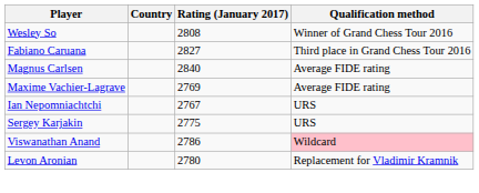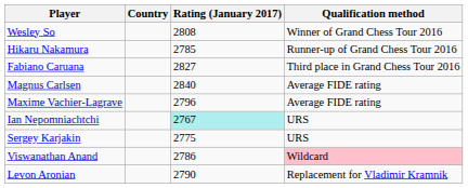 <table class="wikitable sortable">
 <tr>
 <th>Player</th>
 <th>Country</th>
 <th>Rating (January 2017)</th>
 <th class="unsortable">Qualification method</th>
 </tr>
 <tr>
 <td><a href='#'>Wesley So</a></td>
 <td></td>
 <td>2808</td>
 <td>Winner of Grand Chess Tour 2016</td>
+</tr>
+<tr>
+<td><a href='#'>Hikaru Nakamura</a></td>
+<td></td>
+<td>2785</td>
+<td>Runner-up of Grand Chess Tour 2016</td>
 </tr>
 <tr>
 <td><a href='#'>Fabiano Caruana</a></td>
 <td></td>
 <td>2827</td>
 <td>Third place in Grand Chess Tour 2016</td>
 </tr>
 <tr>
 <td><a href='#'>Magnus Carlsen</a></td>
 <td></td>
 <td>2840</td>
 <td>Average FIDE rating</td>
 </tr>
 <tr>
 <td><a href='#'>Maxime Vachier-Lagrave</a></td>
 <td></td>
-<td>2769</td>
+<td>2796</td>
 <td>Average FIDE rating</td>
 </tr>
 <tr>
 <td><a href='#'>Ian Nepomniachtchi</a></td>
 <td></td>
-<td>2767</td>
+<td style="background: paleturquoise;">2767</td>
 <td>URS</td>
 </tr>
 <tr>
 <td><a href='#'>Sergey Karjakin</a></td>
 <td></td>
 <td>2775</td>
 <td>URS</td>
 </tr>
 <tr>
 <td><a href='#'>Viswanathan Anand</a></td>
 <td></td>
 <td>2786</td>
 <td style="background: pink;">Wildcard</td>
 </tr>
 <tr>
 <td><a href='#'>Levon Aronian</a></td>
 <td></td>
-<td>2780</td>
+<td>2790</td>
 <td>Replacement for <a href='#'>Vladimir Kramnik</a></td>
 </tr>
 </table>
